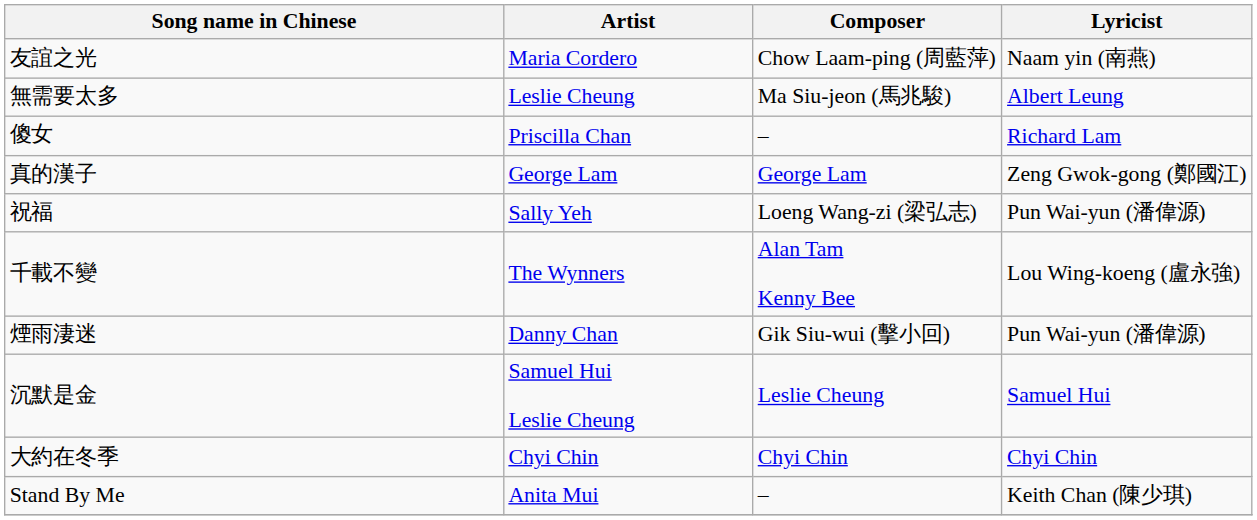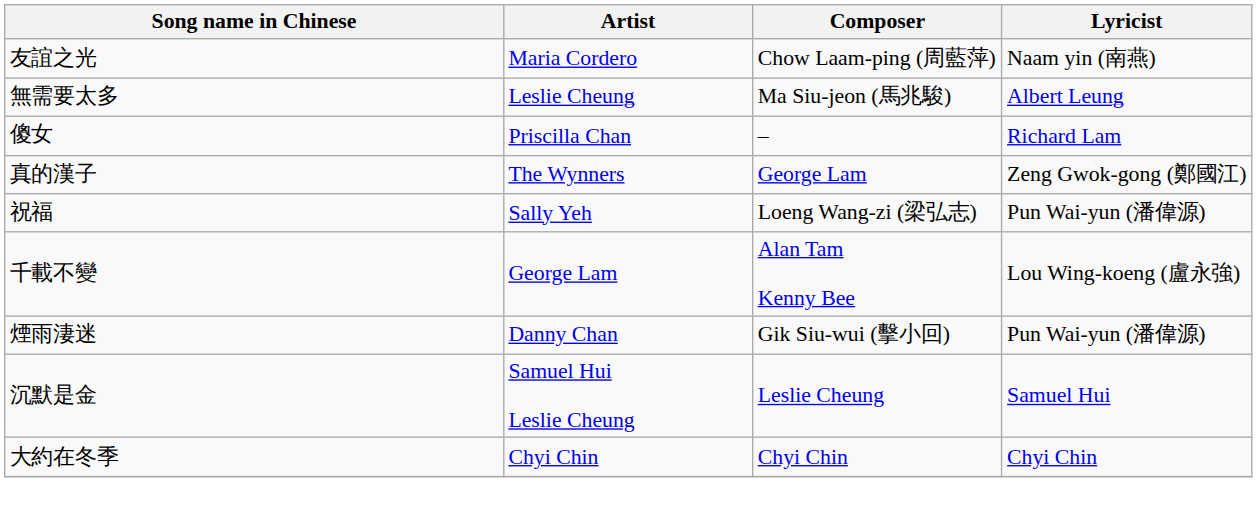 <table class="wikitable">
 <tr>
 <th width=40%>Song name in Chinese</th>
 <th width=20%>Artist</th>
 <th width=20%>Composer</th>
 <th width=20%>Lyricist</th>
 </tr>
 <tr>
 <td>友誼之光</td>
 <td><a href='#'>Maria Cordero</a></td>
 <td>Chow Laam-ping (周藍萍)</td>
 <td>Naam yin (南燕)</td>
 </tr>
 <tr>
 <td>無需要太多</td>
 <td><a href='#'>Leslie Cheung</a></td>
 <td>Ma Siu-jeon (馬兆駿)</td>
 <td><a href='#'>Albert Leung</a></td>
 </tr>
 <tr>
 <td>傻女</td>
 <td><a href='#'>Priscilla Chan</a></td>
 <td>–</td>
 <td><a href='#'>Richard Lam</a></td>
 </tr>
 <tr>
 <td>真的漢子</td>
-<td><a href='#'>George Lam</a></td>
+<td><a href='#'>The Wynners</a></td>
 <td><a href='#'>George Lam</a></td>
 <td>Zeng Gwok-gong (鄭國江)</td>
 </tr>
 <tr>
 <td>祝福</td>
 <td><a href='#'>Sally Yeh</a></td>
 <td>Loeng Wang-zi (梁弘志)</td>
 <td>Pun Wai-yun (潘偉源)</td>
 </tr>
 <tr>
 <td>千載不變</td>
-<td><a href='#'>The Wynners</a></td>
+<td><a href='#'>George Lam</a></td>
 <td><a href='#'>Alan Tam</a><br><br><a href='#'>Kenny Bee</a></td>
 <td>Lou Wing-koeng (盧永強)</td>
 </tr>
 <tr>
 <td>煙雨淒迷</td>
 <td><a href='#'>Danny Chan</a></td>
 <td>Gik Siu-wui (擊小回)</td>
 <td>Pun Wai-yun (潘偉源)</td>
 </tr>
 <tr>
 <td>沉默是金</td>
 <td><a href='#'>Samuel Hui</a><br><br><a href='#'>Leslie Cheung</a></td>
 <td><a href='#'>Leslie Cheung</a></td>
 <td><a href='#'>Samuel Hui</a></td>
 </tr>
 <tr>
 <td>大約在冬季</td>
 <td><a href='#'>Chyi Chin</a></td>
 <td><a href='#'>Chyi Chin</a></td>
 <td><a href='#'>Chyi Chin</a></td>
 </tr>
 <tr>
-<td>Stand By Me</td>
-<td><a href='#'>Anita Mui</a></td>
-<td>–</td>
-<td>Keith Chan (陳少琪)</td>
-</tr>
-<tr>
 </tr>
 </table>
